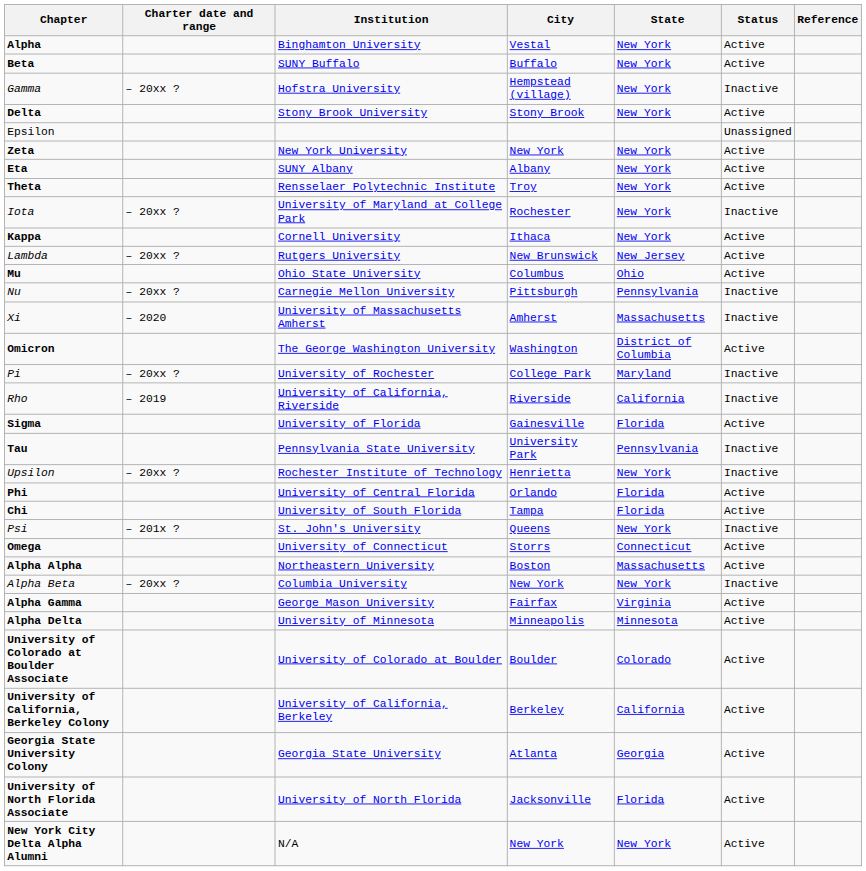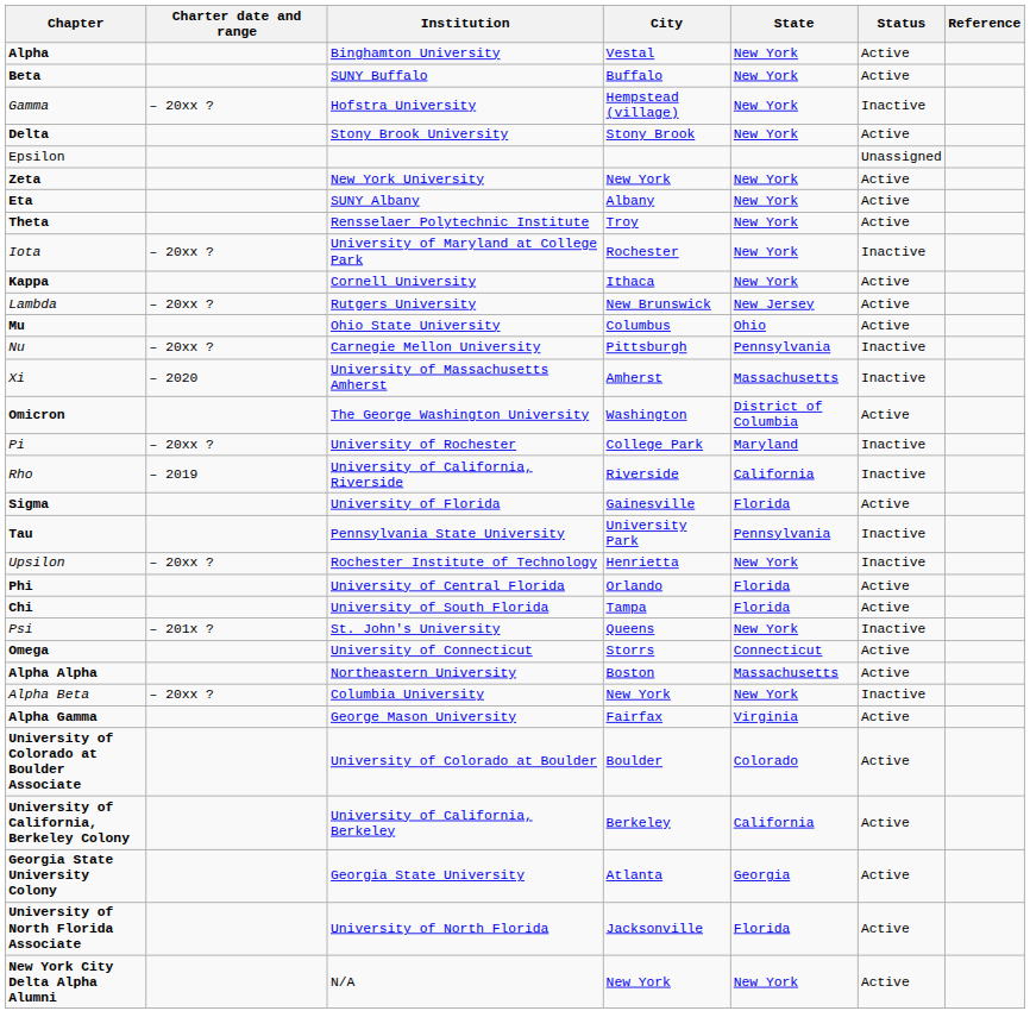 <table class="wikitable sortable">
 <tr>
 <th style="width:10em;">Chapter</th>
 <th style="width:13em;">Charter date and range</th>
 <th style="width:20em;">Institution</th>
 <th style="width:9em;">City</th>
 <th style="width:9em;">State</th>
 <th style="width:6em;">Status</th>
 <th style="width:4em;">Reference</th>
 </tr>
 <tr>
 <td><strong>Alpha</strong></td>
 <td></td>
 <td><a href='#'>Binghamton University</a></td>
 <td><a href='#'>Vestal</a></td>
 <td><a href='#'>New York</a></td>
 <td>Active</td>
 <td></td>
 </tr>
 <tr>
 <td><strong>Beta</strong></td>
 <td></td>
 <td><a href='#'>SUNY Buffalo</a></td>
 <td><a href='#'>Buffalo</a></td>
 <td><a href='#'>New York</a></td>
 <td>Active</td>
 <td></td>
 </tr>
 <tr>
 <td><em>Gamma</em></td>
 <td> – 20xx ?</td>
 <td><a href='#'>Hofstra University</a></td>
 <td><a href='#'>Hempstead (village)</a></td>
 <td><a href='#'>New York</a></td>
 <td>Inactive</td>
 <td></td>
 </tr>
 <tr>
 <td><strong>Delta</strong></td>
 <td></td>
 <td><a href='#'>Stony Brook University</a></td>
 <td><a href='#'>Stony Brook</a></td>
 <td><a href='#'>New York</a></td>
 <td>Active</td>
 <td></td>
 </tr>
 <tr>
 <td>Epsilon</td>
 <td></td>
 <td></td>
 <td></td>
 <td></td>
 <td>Unassigned</td>
 <td></td>
 </tr>
 <tr>
 <td><strong>Zeta</strong></td>
 <td></td>
 <td><a href='#'>New York University</a></td>
 <td><a href='#'>New York</a></td>
 <td><a href='#'>New York</a></td>
 <td>Active</td>
 <td></td>
 </tr>
 <tr>
 <td><strong>Eta</strong></td>
 <td></td>
 <td><a href='#'>SUNY Albany</a></td>
 <td><a href='#'>Albany</a></td>
 <td><a href='#'>New York</a></td>
 <td>Active</td>
 <td></td>
 </tr>
 <tr>
 <td><strong>Theta</strong></td>
 <td></td>
 <td><a href='#'>Rensselaer Polytechnic Institute</a></td>
 <td><a href='#'>Troy</a></td>
 <td><a href='#'>New York</a></td>
 <td>Active</td>
 <td></td>
 </tr>
 <tr>
 <td><em>Iota</em></td>
 <td> – 20xx ?</td>
 <td><a href='#'>University of Maryland at College Park</a></td>
 <td><a href='#'>Rochester</a></td>
 <td><a href='#'>New York</a></td>
 <td>Inactive</td>
 <td></td>
 </tr>
 <tr>
 <td><strong>Kappa</strong></td>
 <td></td>
 <td><a href='#'>Cornell University</a></td>
 <td><a href='#'>Ithaca</a></td>
 <td><a href='#'>New York</a></td>
 <td>Active</td>
 <td></td>
 </tr>
 <tr>
 <td><em>Lambda</em></td>
 <td> – 20xx ?</td>
 <td><a href='#'>Rutgers University</a></td>
 <td><a href='#'>New Brunswick</a></td>
 <td><a href='#'>New Jersey</a></td>
 <td>Active</td>
 <td></td>
 </tr>
 <tr>
 <td><strong>Mu</strong></td>
 <td></td>
 <td><a href='#'>Ohio State University</a></td>
 <td><a href='#'>Columbus</a></td>
 <td><a href='#'>Ohio</a></td>
 <td>Active</td>
 <td></td>
 </tr>
 <tr>
 <td><em>Nu</em></td>
 <td> – 20xx ?</td>
 <td><a href='#'>Carnegie Mellon University</a></td>
 <td><a href='#'>Pittsburgh</a></td>
 <td><a href='#'>Pennsylvania</a></td>
 <td>Inactive</td>
 <td></td>
 </tr>
 <tr>
 <td><em>Xi</em></td>
 <td> – 2020</td>
 <td><a href='#'>University of Massachusetts Amherst</a></td>
 <td><a href='#'>Amherst</a></td>
 <td><a href='#'>Massachusetts</a></td>
 <td>Inactive</td>
 <td></td>
 </tr>
 <tr>
 <td><strong>Omicron</strong></td>
 <td></td>
 <td><a href='#'>The George Washington University</a></td>
 <td><a href='#'>Washington</a></td>
 <td><a href='#'>District of Columbia</a></td>
 <td>Active</td>
 <td></td>
 </tr>
 <tr>
 <td><em>Pi</em></td>
 <td> – 20xx ?</td>
 <td><a href='#'>University of Rochester</a></td>
 <td><a href='#'>College Park</a></td>
 <td><a href='#'>Maryland</a></td>
 <td>Inactive</td>
 <td></td>
 </tr>
 <tr>
 <td><em>Rho</em></td>
 <td> – 2019</td>
 <td><a href='#'>University of California, Riverside</a></td>
 <td><a href='#'>Riverside</a></td>
 <td><a href='#'>California</a></td>
 <td>Inactive</td>
 <td></td>
 </tr>
 <tr>
 <td><strong>Sigma</strong></td>
 <td></td>
 <td><a href='#'>University of Florida</a></td>
 <td><a href='#'>Gainesville</a></td>
 <td><a href='#'>Florida</a></td>
 <td>Active</td>
 <td></td>
 </tr>
 <tr>
 <td><strong>Tau</strong></td>
 <td></td>
 <td><a href='#'>Pennsylvania State University</a></td>
 <td><a href='#'>University Park</a></td>
 <td><a href='#'>Pennsylvania</a></td>
 <td>Inactive</td>
 <td></td>
 </tr>
 <tr>
 <td><em>Upsilon</em></td>
 <td> – 20xx ?</td>
 <td><a href='#'>Rochester Institute of Technology</a></td>
 <td><a href='#'>Henrietta</a></td>
 <td><a href='#'>New York</a></td>
 <td>Inactive</td>
 <td></td>
 </tr>
 <tr>
 <td><strong>Phi</strong></td>
 <td></td>
 <td><a href='#'>University of Central Florida</a></td>
 <td><a href='#'>Orlando</a></td>
 <td><a href='#'>Florida</a></td>
 <td>Active</td>
 <td></td>
 </tr>
 <tr>
 <td><strong>Chi</strong></td>
 <td></td>
 <td><a href='#'>University of South Florida</a></td>
 <td><a href='#'>Tampa</a></td>
 <td><a href='#'>Florida</a></td>
 <td>Active</td>
 <td></td>
 </tr>
 <tr>
 <td><em>Psi</em></td>
 <td> – 201x ?</td>
 <td><a href='#'>St. John's University</a></td>
 <td><a href='#'>Queens</a></td>
 <td><a href='#'>New York</a></td>
 <td>Inactive</td>
 <td></td>
 </tr>
 <tr>
 <td><strong>Omega</strong></td>
 <td></td>
 <td><a href='#'>University of Connecticut</a></td>
 <td><a href='#'>Storrs</a></td>
 <td><a href='#'>Connecticut</a></td>
 <td>Active</td>
 <td></td>
 </tr>
 <tr>
 <td><strong>Alpha Alpha</strong></td>
 <td></td>
 <td><a href='#'>Northeastern University</a></td>
 <td><a href='#'>Boston</a></td>
 <td><a href='#'>Massachusetts</a></td>
 <td>Active</td>
 <td></td>
 </tr>
 <tr>
 <td><em>Alpha Beta</em></td>
 <td> – 20xx ?</td>
 <td><a href='#'>Columbia University</a></td>
 <td><a href='#'>New York</a></td>
 <td><a href='#'>New York</a></td>
 <td>Inactive</td>
 <td></td>
 </tr>
 <tr>
 <td><strong>Alpha Gamma</strong></td>
 <td></td>
 <td><a href='#'>George Mason University</a></td>
 <td><a href='#'>Fairfax</a></td>
 <td><a href='#'>Virginia</a></td>
 <td>Active</td>
 <td></td>
 </tr>
 <tr>
-<td><strong>Alpha Delta</strong></td>
-<td></td>
-<td><a href='#'>University of Minnesota</a></td>
-<td><a href='#'>Minneapolis</a></td>
-<td><a href='#'>Minnesota</a></td>
-<td>Active</td>
-<td></td>
-</tr>
-<tr>
 <td><strong>University of Colorado at Boulder Associate</strong></td>
 <td></td>
 <td><a href='#'>University of Colorado at Boulder</a></td>
 <td><a href='#'>Boulder</a></td>
 <td><a href='#'>Colorado</a></td>
 <td>Active</td>
 <td></td>
 </tr>
 <tr>
 <td><strong>University of California, Berkeley Colony</strong></td>
 <td></td>
 <td><a href='#'>University of California, Berkeley</a></td>
 <td><a href='#'>Berkeley</a></td>
 <td><a href='#'>California</a></td>
 <td>Active</td>
 <td></td>
 </tr>
 <tr>
 <td><strong>Georgia State University Colony</strong></td>
 <td></td>
 <td><a href='#'>Georgia State University</a></td>
 <td><a href='#'>Atlanta</a></td>
 <td><a href='#'>Georgia</a></td>
 <td>Active</td>
 <td></td>
 </tr>
 <tr>
 <td><strong>University of North Florida Associate</strong></td>
 <td></td>
 <td><a href='#'>University of North Florida</a></td>
 <td><a href='#'>Jacksonville</a></td>
 <td><a href='#'>Florida</a></td>
 <td>Active</td>
 <td></td>
 </tr>
 <tr>
 <td><strong>New York City Delta Alpha Alumni</strong></td>
 <td></td>
 <td>N/A</td>
 <td><a href='#'>New York</a></td>
 <td><a href='#'>New York</a></td>
 <td>Active</td>
 <td></td>
 </tr>
 </table>
